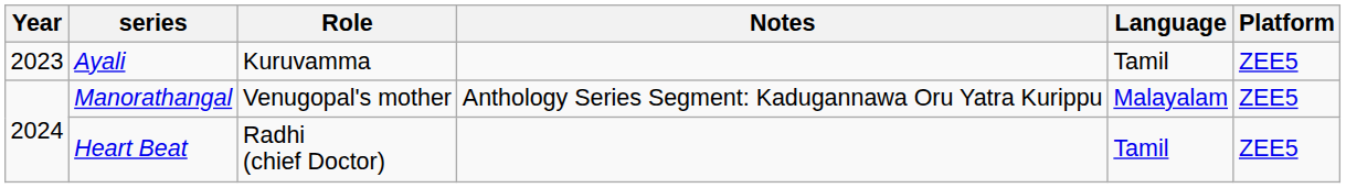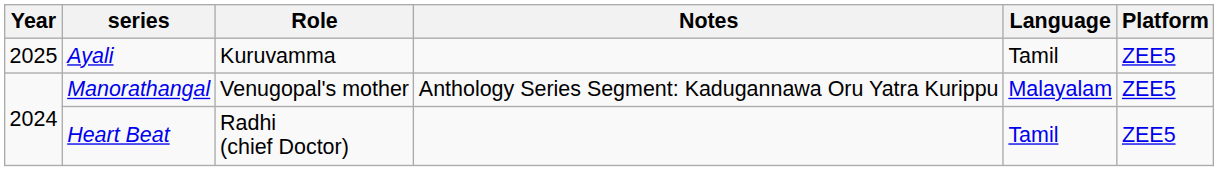 <table class="wikitable">
 <tr>
 <th>Year</th>
 <th>series</th>
 <th>Role</th>
 <th>Notes</th>
 <th>Language</th>
 <th>Platform</th>
 </tr>
 <tr>
-<td>2023</td>
+<td>2025</td>
 <td><em><a href='#'>Ayali</a></em></td>
 <td>Kuruvamma</td>
 <td></td>
 <td>Tamil</td>
 <td><a href='#'>ZEE5</a></td>
 </tr>
 <tr>
 <td rowspan="2">2024</td>
 <td><em><a href='#'>Manorathangal </a></em></td>
 <td>Venugopal's mother</td>
 <td>Anthology Series Segment: Kadugannawa Oru Yatra Kurippu </td>
 <td><a href='#'>Malayalam</a></td>
 <td><a href='#'>ZEE5</a></td>
 </tr>
 <tr>
 <td><em><a href='#'>Heart Beat</a></em></td>
 <td>Radhi<br>(chief Doctor)</td>
 <td></td>
 <td><a href='#'>Tamil</a></td>
 <td><a href='#'>ZEE5</a></td>
 </tr>
 </table>
